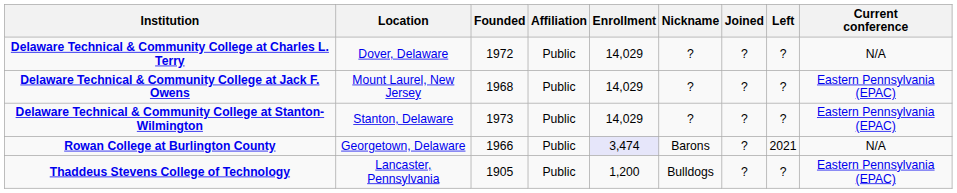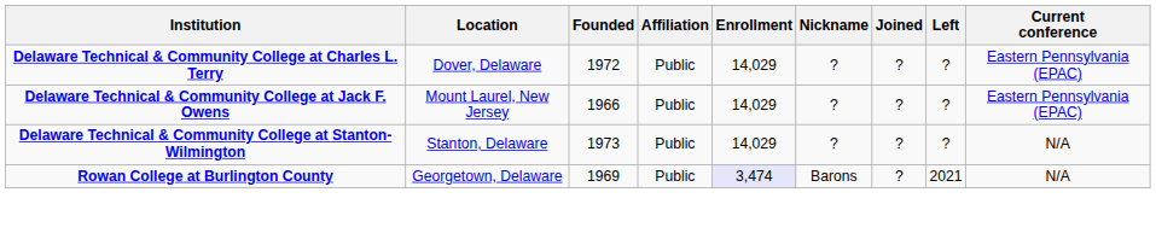 <table class="wikitable sortable" style="text-align:center;">
 <tr>
 <th>Institution</th>
 <th>Location</th>
 <th>Founded</th>
 <th>Affiliation</th>
 <th>Enrollment</th>
 <th>Nickname</th>
 <th>Joined</th>
 <th>Left</th>
 <th>Current<br>conference</th>
 </tr>
 <tr>
 <td><strong><a href='#'>Delaware Technical & Community College at Charles L. Terry</a></strong></td>
 <td><a href='#'>Dover, Delaware</a></td>
 <td>1972</td>
 <td>Public</td>
 <td>14,029</td>
 <td>?</td>
 <td>?</td>
 <td>?</td>
-<td>N/A</td>
+<td><a href='#'>Eastern Pennsylvania (EPAC)</a><br></td>
 </tr>
 <tr>
 <td><strong><a href='#'>Delaware Technical & Community College at Jack F. Owens</a></strong></td>
 <td><a href='#'>Mount Laurel, New Jersey</a></td>
-<td>1968</td>
+<td>1966</td>
 <td>Public</td>
 <td>14,029</td>
 <td>?</td>
 <td>?</td>
 <td>?</td>
 <td><a href='#'>Eastern Pennsylvania (EPAC)</a><br></td>
 </tr>
 <tr>
 <td><strong><a href='#'>Delaware Technical & Community College at Stanton-Wilmington</a></strong></td>
 <td><a href='#'>Stanton, Delaware</a></td>
 <td>1973</td>
 <td>Public</td>
 <td>14,029</td>
 <td>?</td>
 <td>?</td>
 <td>?</td>
-<td><a href='#'>Eastern Pennsylvania (EPAC)</a><br></td>
+<td>N/A</td>
 </tr>
 <tr>
 <td><strong><a href='#'>Rowan College at Burlington County</a></strong><br></td>
 <td><a href='#'>Georgetown, Delaware</a></td>
-<td>1966</td>
+<td>1969</td>
 <td>Public</td>
 <td style="background: lavender;">3,474</td>
 <td>Barons</td>
 <td>?</td>
 <td>2021</td>
 <td>N/A</td>
 </tr>
-<tr>
-<td><strong><a href='#'>Thaddeus Stevens College of Technology</a></strong><br></td>
-<td><a href='#'>Lancaster, Pennsylvania</a></td>
-<td>1905</td>
-<td>Public</td>
-<td>1,200</td>
-<td>Bulldogs</td>
-<td>?</td>
-<td>?</td>
-<td><a href='#'>Eastern Pennsylvania (EPAC)</a><br></td>
-</tr>
 </table>
